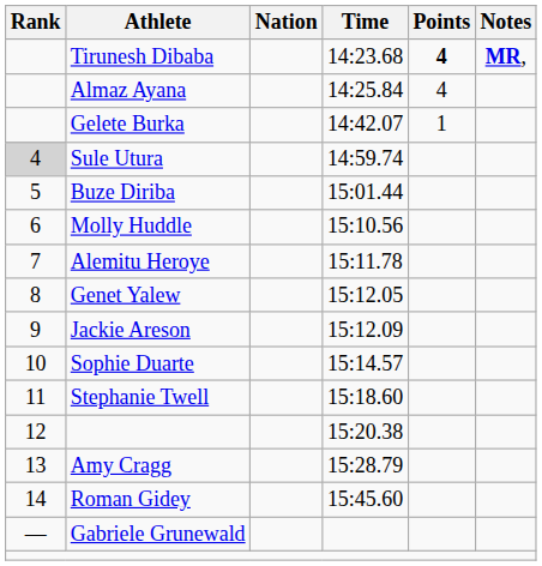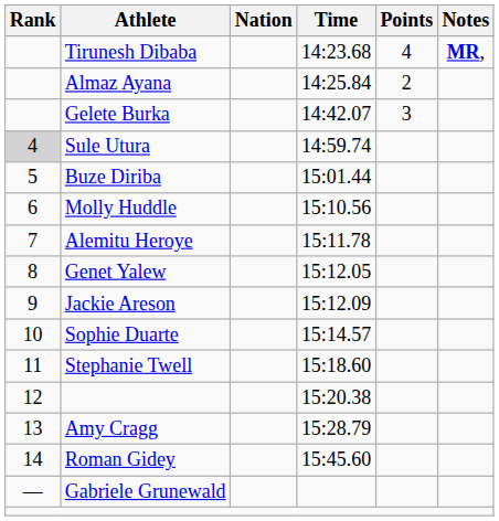 <table class="wikitable mw-datatable sortable" style="text-align:center;">
 <tr>
 <th>Rank</th>
 <th>Athlete</th>
 <th>Nation</th>
 <th>Time</th>
 <th>Points</th>
 <th>Notes</th>
 </tr>
 <tr>
 <td></td>
 <td align=left><a href='#'>Tirunesh Dibaba</a></td>
 <td align=left></td>
 <td>14:23.68</td>
-<td><strong>4</strong></td>
+<td>4</td>
 <td><strong><a href='#'>MR</a></strong>, </td>
 </tr>
 <tr>
 <td></td>
 <td align=left><a href='#'>Almaz Ayana</a></td>
 <td align=left></td>
 <td>14:25.84</td>
-<td>4</td>
+<td>2</td>
 <td></td>
 </tr>
 <tr>
 <td></td>
 <td align=left><a href='#'>Gelete Burka</a></td>
 <td align=left></td>
 <td>14:42.07</td>
-<td>1</td>
+<td>3</td>
 <td></td>
 </tr>
 <tr>
 <td style="background: lightgrey;">4</td>
 <td align=left><a href='#'>Sule Utura</a></td>
 <td align=left></td>
 <td>14:59.74</td>
 <td></td>
 <td></td>
 </tr>
 <tr>
 <td>5</td>
 <td align=left><a href='#'>Buze Diriba</a></td>
 <td align=left></td>
 <td>15:01.44</td>
 <td></td>
 <td></td>
 </tr>
 <tr>
 <td>6</td>
 <td align=left><a href='#'>Molly Huddle</a></td>
 <td align=left></td>
 <td>15:10.56</td>
 <td></td>
 <td></td>
 </tr>
 <tr>
 <td>7</td>
 <td align=left><a href='#'>Alemitu Heroye</a></td>
 <td align=left></td>
 <td>15:11.78</td>
 <td></td>
 <td></td>
 </tr>
 <tr>
 <td>8</td>
 <td align=left><a href='#'>Genet Yalew</a></td>
 <td align=left></td>
 <td>15:12.05</td>
 <td></td>
 <td></td>
 </tr>
 <tr>
 <td>9</td>
 <td align=left><a href='#'>Jackie Areson</a></td>
 <td align=left></td>
 <td>15:12.09</td>
 <td></td>
 <td></td>
 </tr>
 <tr>
 <td>10</td>
 <td align=left><a href='#'>Sophie Duarte</a></td>
 <td align=left></td>
 <td>15:14.57</td>
 <td></td>
 <td></td>
 </tr>
 <tr>
 <td>11</td>
 <td align=left><a href='#'>Stephanie Twell</a></td>
 <td align=left></td>
 <td>15:18.60</td>
 <td></td>
 <td></td>
 </tr>
 <tr>
 <td>12</td>
 <td align=left></td>
 <td align=left></td>
 <td>15:20.38</td>
 <td></td>
 <td></td>
 </tr>
 <tr>
 <td>13</td>
 <td align=left><a href='#'>Amy Cragg</a></td>
 <td align=left></td>
 <td>15:28.79</td>
 <td></td>
 <td></td>
 </tr>
 <tr>
 <td>14</td>
 <td align=left><a href='#'>Roman Gidey</a></td>
 <td align=left></td>
 <td>15:45.60</td>
 <td></td>
 <td></td>
 </tr>
 <tr>
 <td>—</td>
 <td align=left><a href='#'>Gabriele Grunewald</a></td>
 <td align=left></td>
 <td></td>
 <td></td>
 <td></td>
 </tr>
 <tr class="sortbottom">
 <td colspan=6></td>
 </tr>
 </table>
